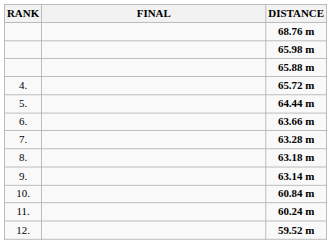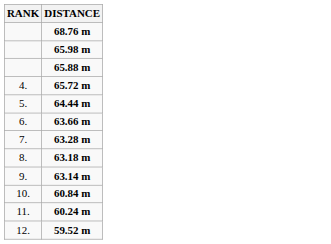 <table class="wikitable" style="border-collapse: collapse; font-size: 90%;">
 <tr>
 <th>RANK</th>
-<th style="width: 20em">FINAL</th>
 <th style="width: 5em">DISTANCE</th>
 </tr>
 <tr>
 <td align="center"></td>
-<td></td>
 <td align="center"><strong>68.76 m</strong></td>
 </tr>
 <tr>
 <td align="center"></td>
-<td></td>
 <td align="center"><strong>65.98 m</strong></td>
 </tr>
 <tr>
 <td align="center"></td>
-<td></td>
 <td align="center"><strong>65.88 m</strong></td>
 </tr>
 <tr>
 <td align="center">4.</td>
-<td></td>
 <td align="center"><strong>65.72 m</strong></td>
 </tr>
 <tr>
 <td align="center">5.</td>
-<td></td>
 <td align="center"><strong>64.44 m</strong></td>
 </tr>
 <tr>
 <td align="center">6.</td>
-<td></td>
 <td align="center"><strong>63.66 m</strong></td>
 </tr>
 <tr>
 <td align="center">7.</td>
-<td></td>
 <td align="center"><strong>63.28 m</strong></td>
 </tr>
 <tr>
 <td align="center">8.</td>
-<td></td>
 <td align="center"><strong>63.18 m</strong></td>
 </tr>
 <tr>
 <td align="center">9.</td>
-<td></td>
 <td align="center"><strong>63.14 m</strong></td>
 </tr>
 <tr>
 <td align="center">10.</td>
-<td></td>
 <td align="center"><strong>60.84 m</strong></td>
 </tr>
 <tr>
 <td align="center">11.</td>
-<td></td>
 <td align="center"><strong>60.24 m</strong></td>
 </tr>
 <tr>
 <td align="center">12.</td>
-<td></td>
 <td align="center"><strong>59.52 m</strong></td>
 </tr>
 </table>
